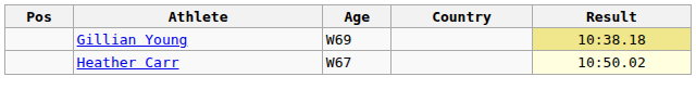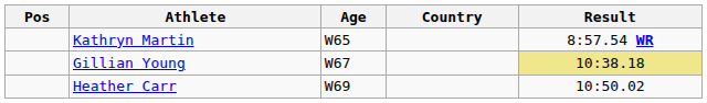 <table class="wikitable"  style="text-align:center; width:50%;">
 <tr>
 <th>Pos</th>
 <th>Athlete</th>
 <th>Age</th>
 <th>Country</th>
 <th>Result</th>
 </tr>
 <tr>
 <td align=center></td>
+<td align=left><a href='#'>Kathryn Martin</a></td>
+<td align=left>W65</td>
+<td align=left></td>
+<td>8:57.54  <strong><a href='#'>WR</a></strong></td>
+</tr>
+<tr>
+<td align=center></td>
 <td align=left><a href='#'>Gillian Young</a></td>
-<td align=left>W69</td>
+<td align=left>W67</td>
 <td align=left></td>
 <td style="background: khaki;">10:38.18</td>
 </tr>
 <tr>
 <td align=center></td>
 <td align=left><a href='#'>Heather Carr</a></td>
-<td align=left>W67</td>
+<td align=left>W69</td>
 <td align=left></td>
-<td style="background: lightyellow;">10:50.02</td>
+<td>10:50.02</td>
 </tr>
 </table>
